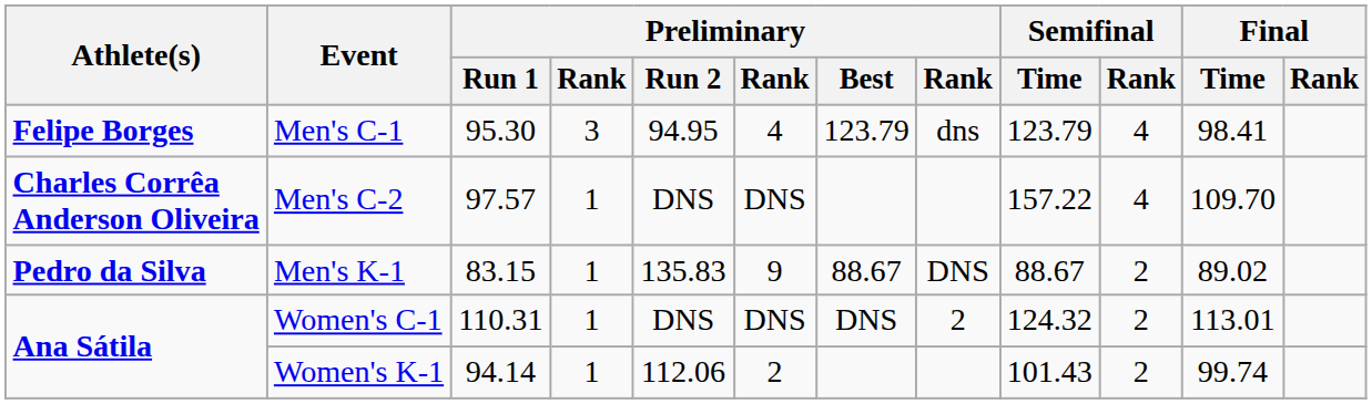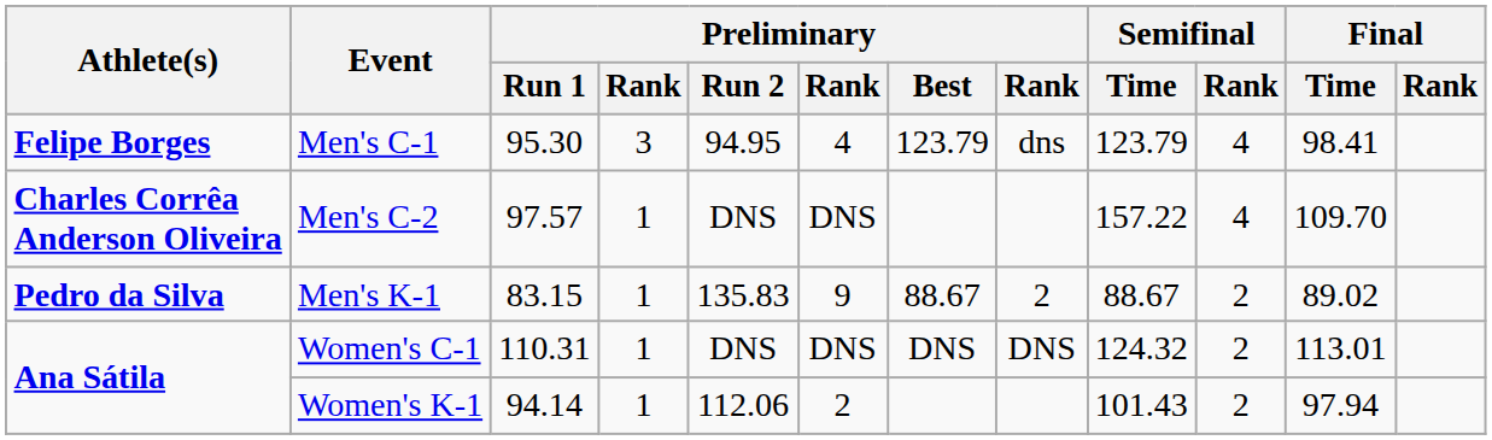 <table class="wikitable" style="font-size:90%">
 <tr>
 <th rowspan=2>Athlete(s)</th>
 <th rowspan=2>Event</th>
 <th colspan="6">Preliminary</th>
 <th colspan="2">Semifinal</th>
 <th colspan="2">Final</th>
 </tr>
 <tr style="font-size:95%">
 <th>Run 1</th>
 <th>Rank</th>
 <th>Run 2</th>
 <th>Rank</th>
 <th>Best</th>
 <th>Rank</th>
 <th>Time</th>
 <th>Rank</th>
 <th>Time</th>
 <th>Rank</th>
 </tr>
 <tr align=center>
 <td align=left><strong><a href='#'>Felipe Borges</a></strong></td>
 <td align=left><a href='#'>Men's C-1</a></td>
 <td>95.30</td>
 <td>3</td>
 <td>94.95</td>
 <td>4</td>
 <td>123.79</td>
 <td>dns</td>
 <td>123.79</td>
 <td>4</td>
 <td>98.41</td>
 <td></td>
 </tr>
 <tr align=center>
 <td align=left><strong><a href='#'>Charles Corrêa</a><br><a href='#'>Anderson Oliveira</a></strong></td>
 <td align=left><a href='#'>Men's C-2</a></td>
 <td>97.57</td>
 <td>1</td>
 <td>DNS</td>
 <td>DNS</td>
 <td></td>
 <td></td>
 <td>157.22</td>
 <td>4</td>
 <td>109.70</td>
 <td></td>
 </tr>
 <tr align=center>
 <td align=left><strong><a href='#'>Pedro da Silva</a></strong></td>
 <td align=left><a href='#'>Men's K-1</a></td>
 <td>83.15</td>
 <td>1</td>
 <td>135.83</td>
 <td>9</td>
 <td>88.67</td>
-<td>DNS</td>
+<td>2</td>
 <td>88.67</td>
 <td>2</td>
 <td>89.02</td>
 <td></td>
 </tr>
 <tr align=center>
 <td align=left rowspan=2><strong><a href='#'>Ana Sátila</a></strong></td>
 <td align=left><a href='#'>Women's C-1</a></td>
 <td>110.31</td>
 <td>1</td>
 <td>DNS</td>
 <td>DNS</td>
 <td>DNS</td>
-<td>2</td>
+<td>DNS</td>
 <td>124.32</td>
 <td>2</td>
 <td>113.01</td>
 <td></td>
 </tr>
 <tr align=center>
 <td align=left><a href='#'>Women's K-1</a></td>
 <td>94.14</td>
 <td>1</td>
 <td>112.06</td>
 <td>2</td>
 <td></td>
 <td></td>
 <td>101.43</td>
 <td>2</td>
-<td>99.74</td>
+<td>97.94</td>
 <td></td>
 </tr>
 </table>
